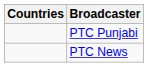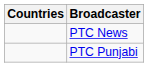 <table class="wikitable">
 <tr>
 <th>Countries</th>
 <th>Broadcaster</th>
 </tr>
 <tr>
+<td></td>
+<td><a href='#'>PTC News</a></td>
+</tr>
+<tr>
 <td><br></td>
 <td><a href='#'>PTC Punjabi</a></td>
 </tr>
-<tr>
-<td></td>
-<td><a href='#'>PTC News</a></td>
-</tr>
 </table>
